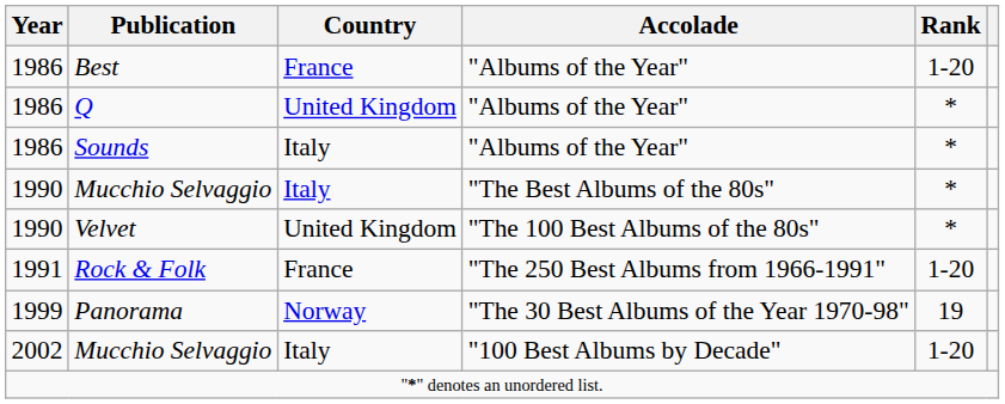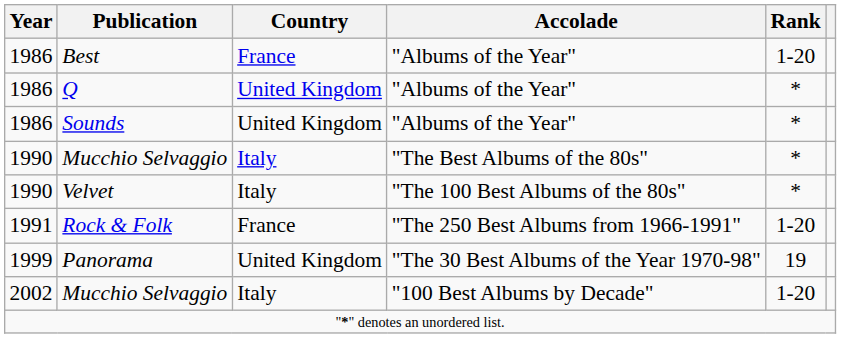 <table class="wikitable sortable" style="margin:0em 1em 1em 0pt">
 <tr>
 <th>Year</th>
 <th>Publication</th>
 <th>Country</th>
 <th>Accolade</th>
 <th>Rank</th>
 <th class=unsortable></th>
 </tr>
 <tr>
 <td align=center>1986</td>
 <td><em>Best</em></td>
 <td><a href='#'>France</a></td>
 <td>"Albums of the Year"</td>
 <td align=center>1-20</td>
 <td></td>
 </tr>
 <tr>
 <td align=center>1986</td>
 <td><em><a href='#'>Q</a></em></td>
 <td><a href='#'>United Kingdom</a></td>
 <td>"Albums of the Year"</td>
 <td align=center>*</td>
 <td></td>
 </tr>
 <tr>
 <td align=center>1986</td>
 <td><em><a href='#'>Sounds</a></em></td>
-<td>Italy</td>
+<td>United Kingdom</td>
 <td>"Albums of the Year"</td>
 <td align=center>*</td>
 <td></td>
 </tr>
 <tr>
 <td align=center>1990</td>
 <td><em>Mucchio Selvaggio</em></td>
 <td><a href='#'>Italy</a></td>
 <td>"The Best Albums of the 80s"</td>
 <td align=center>*</td>
 <td></td>
 </tr>
 <tr>
 <td align=center>1990</td>
 <td><em>Velvet</em></td>
-<td>United Kingdom</td>
+<td>Italy</td>
 <td>"The 100 Best Albums of the 80s"</td>
 <td align=center>*</td>
 <td></td>
 </tr>
 <tr>
 <td align=center>1991</td>
 <td><em><a href='#'>Rock & Folk</a></em></td>
 <td>France</td>
 <td>"The 250 Best Albums from 1966-1991"</td>
 <td align=center>1-20</td>
 <td></td>
 </tr>
 <tr>
 <td align=center>1999</td>
 <td><em>Panorama</em></td>
-<td><a href='#'>Norway</a></td>
+<td>United Kingdom</td>
 <td>"The 30 Best Albums of the Year 1970-98"</td>
 <td align=center>19</td>
 <td></td>
 </tr>
 <tr>
 <td align=center>2002</td>
 <td><em>Mucchio Selvaggio</em></td>
 <td>Italy</td>
 <td>"100 Best Albums by Decade"</td>
 <td align=center>1-20</td>
 <td></td>
 </tr>
 <tr class="sortbottom">
 <td colspan=6 style=font-size:8pt; align=center>"<strong>*</strong>" denotes an unordered list.</td>
 </tr>
 </table>
